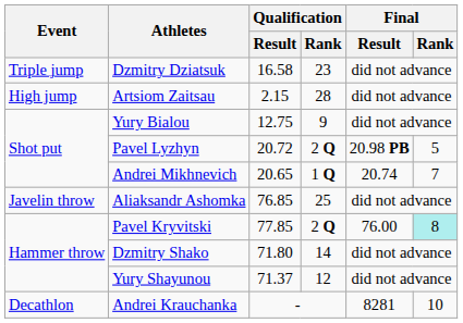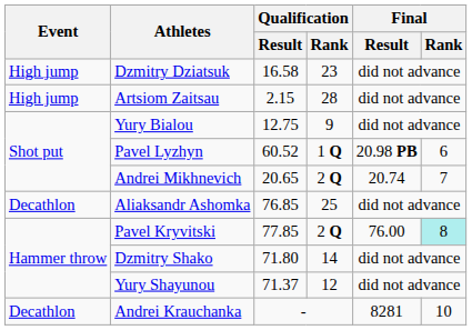 <table class="wikitable" border="1" style="font-size:90%">
 <tr>
 <th rowspan="2">Event</th>
 <th rowspan="2">Athletes</th>
 <th colspan="2">Qualification</th>
 <th colspan="2">Final</th>
 </tr>
 <tr>
 <th>Result</th>
 <th>Rank</th>
 <th>Result</th>
 <th>Rank</th>
 </tr>
 <tr>
-<td><a href='#'>Triple jump</a></td>
+<td><a href='#'>High jump</a></td>
 <td><a href='#'>Dzmitry Dziatsuk</a></td>
 <td align=center>16.58</td>
 <td align=center>23</td>
 <td align=center colspan="2">did not advance</td>
 </tr>
 <tr>
 <td><a href='#'>High jump</a></td>
 <td><a href='#'>Artsiom Zaitsau</a></td>
 <td align=center>2.15</td>
 <td align=center>28</td>
 <td align=center colspan="2">did not advance</td>
 </tr>
 <tr>
 <td rowspan=3><a href='#'>Shot put</a></td>
 <td><a href='#'>Yury Bialou</a></td>
 <td align=center>12.75</td>
 <td align=center>9</td>
 <td align=center colspan="2">did not advance</td>
 </tr>
 <tr>
 <td><a href='#'>Pavel Lyzhyn</a></td>
-<td align=center>20.72</td>
-<td align=center>2 <strong>Q</strong></td>
+<td align=center>60.52</td>
+<td align=center>1 <strong>Q</strong></td>
 <td align=center>20.98 <strong>PB</strong></td>
-<td align=center>5</td>
+<td align=center>6</td>
 </tr>
 <tr>
 <td><a href='#'>Andrei Mikhnevich</a></td>
 <td align=center>20.65</td>
-<td align=center>1 <strong>Q</strong></td>
+<td align=center>2 <strong>Q</strong></td>
 <td align=center>20.74</td>
 <td align=center>7</td>
 </tr>
 <tr>
-<td><a href='#'>Javelin throw</a></td>
+<td><a href='#'>Decathlon</a></td>
 <td><a href='#'>Aliaksandr Ashomka</a></td>
 <td align=center>76.85</td>
 <td align=center>25</td>
 <td align=center colspan="2">did not advance</td>
 </tr>
 <tr>
 <td rowspan=3><a href='#'>Hammer throw</a></td>
 <td><a href='#'>Pavel Kryvitski</a></td>
 <td align=center>77.85</td>
 <td align=center>2 <strong>Q</strong></td>
 <td align=center>76.00</td>
 <td align=center style="background: paleturquoise;">8</td>
 </tr>
 <tr>
 <td><a href='#'>Dzmitry Shako</a></td>
 <td align=center>71.80</td>
 <td align=center>14</td>
 <td align=center colspan="2">did not advance</td>
 </tr>
 <tr>
 <td><a href='#'>Yury Shayunou</a></td>
 <td align=center>71.37</td>
 <td align=center>12</td>
 <td align=center colspan="2">did not advance</td>
 </tr>
 <tr>
 <td><a href='#'>Decathlon</a></td>
 <td><a href='#'>Andrei Krauchanka</a></td>
 <td align=center colspan="2">-</td>
 <td align=center>8281</td>
 <td align=center>10</td>
 </tr>
 </table>
